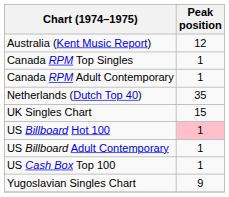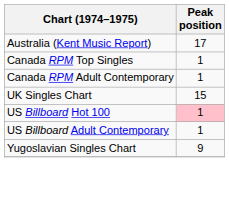 <table class="wikitable sortable">
 <tr>
 <th>Chart (1974–1975)</th>
 <th>Peak<br>position</th>
 </tr>
 <tr>
 <td>Australia (<a href='#'>Kent Music Report</a>)</td>
-<td style="text-align:center;">12</td>
+<td style="text-align:center;">17</td>
 </tr>
 <tr>
 <td>Canada <a href='#'><em>RPM</em></a> Top Singles</td>
 <td style="text-align:center;">1</td>
 </tr>
 <tr>
 <td>Canada <a href='#'><em>RPM</em></a> Adult Contemporary</td>
 <td style="text-align:center;">1</td>
-</tr>
-<tr>
-<td>Netherlands (<a href='#'>Dutch Top 40</a>)</td>
-<td style="text-align:center;">35</td>
 </tr>
 <tr>
 <td>UK Singles Chart</td>
 <td style="text-align:center;">15</td>
 </tr>
 <tr>
 <td>US <em><a href='#'>Billboard</a></em> <a href='#'>Hot 100</a></td>
 <td style="background: pink; text-align:center;">1</td>
 </tr>
 <tr>
 <td>US <em>Billboard</em> <a href='#'>Adult Contemporary</a></td>
 <td style="text-align:center;">1</td>
 </tr>
 <tr>
-<td>US <em><a href='#'>Cash Box</a></em> Top 100</td>
-<td style="text-align:center;">1</td>
-</tr>
-<tr>
 <td>Yugoslavian Singles Chart</td>
 <td style="text-align:center;">9</td>
 </tr>
 <tr>
 </tr>
 </table>
